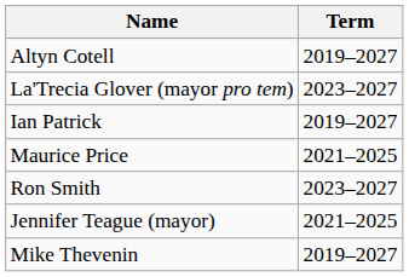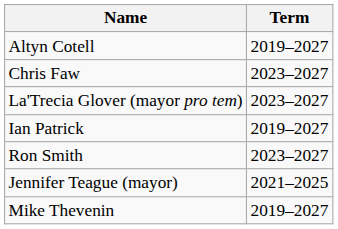 <table class="wikitable">
 <tr>
 <th>Name</th>
 <th>Term</th>
 </tr>
 <tr>
 <td>Altyn Cotell</td>
 <td>2019–2027</td>
 </tr>
 <tr>
+<td>Chris Faw</td>
+<td>2023–2027</td>
+</tr>
+<tr>
 <td>La'Trecia Glover (mayor <em>pro tem</em>)</td>
 <td>2023–2027</td>
 </tr>
 <tr>
 <td>Ian Patrick</td>
 <td>2019–2027</td>
-</tr>
-<tr>
-<td>Maurice Price</td>
-<td>2021–2025</td>
 </tr>
 <tr>
 <td>Ron Smith</td>
 <td>2023–2027</td>
 </tr>
 <tr>
 <td>Jennifer Teague (mayor)</td>
 <td>2021–2025</td>
 </tr>
 <tr>
 <td>Mike Thevenin</td>
 <td>2019–2027</td>
 </tr>
 </table>
